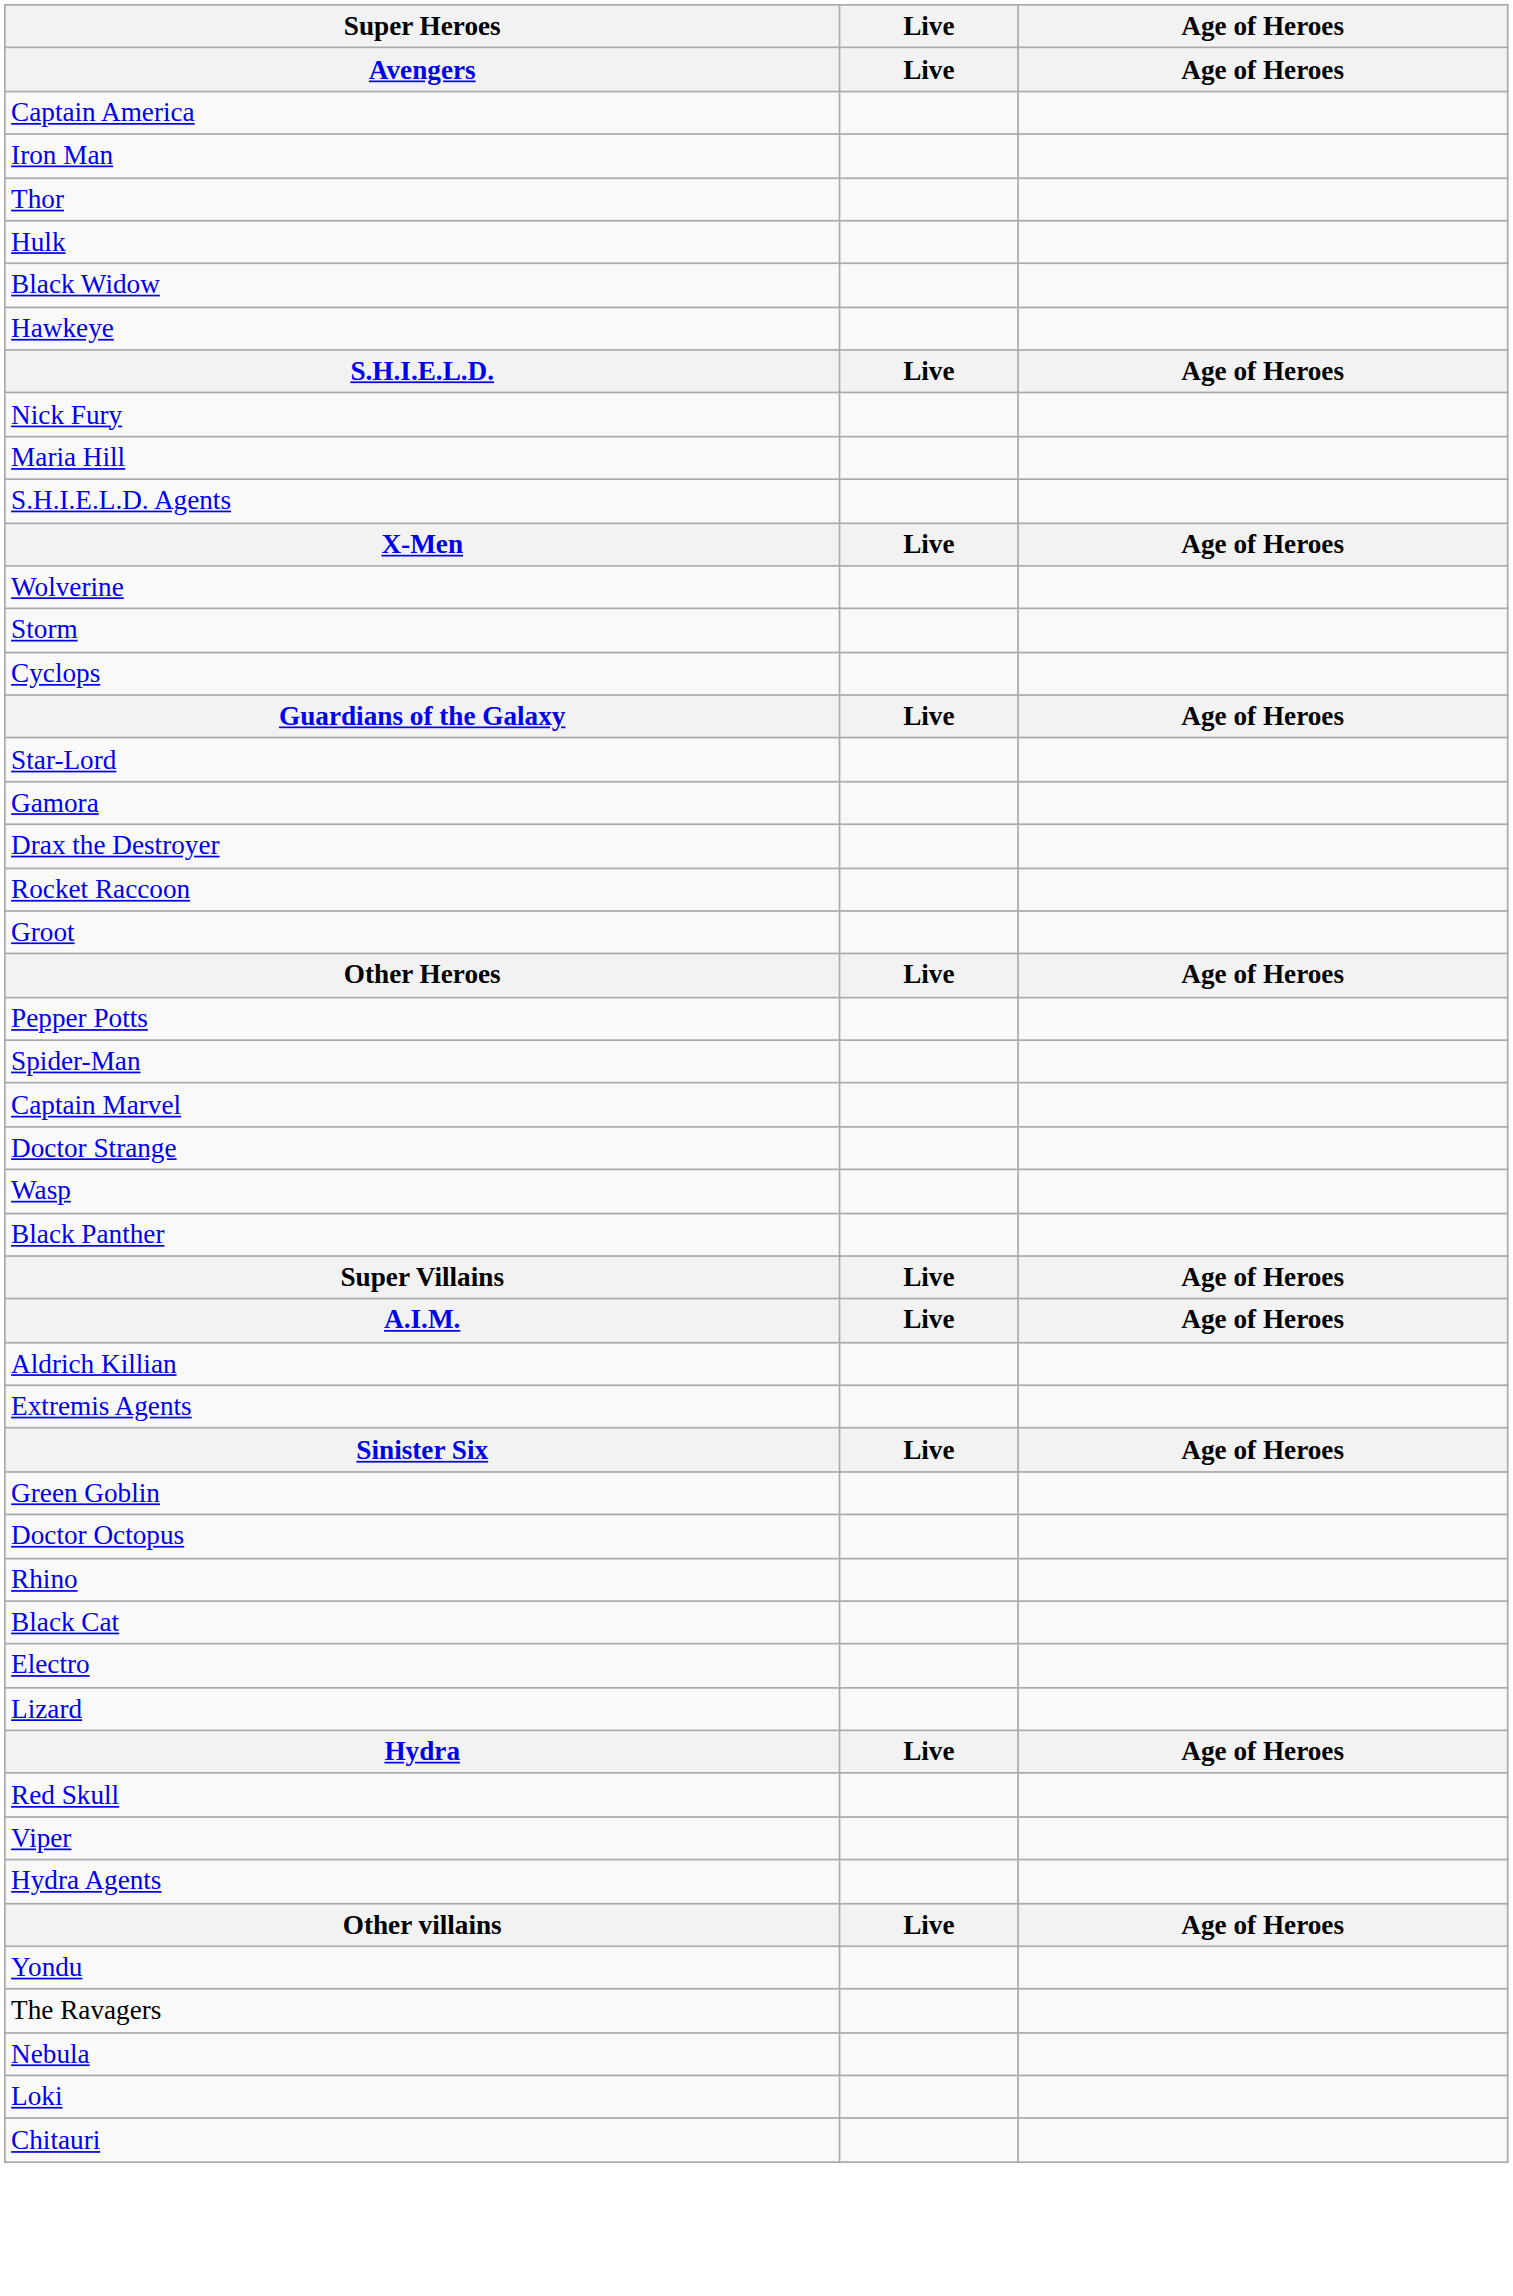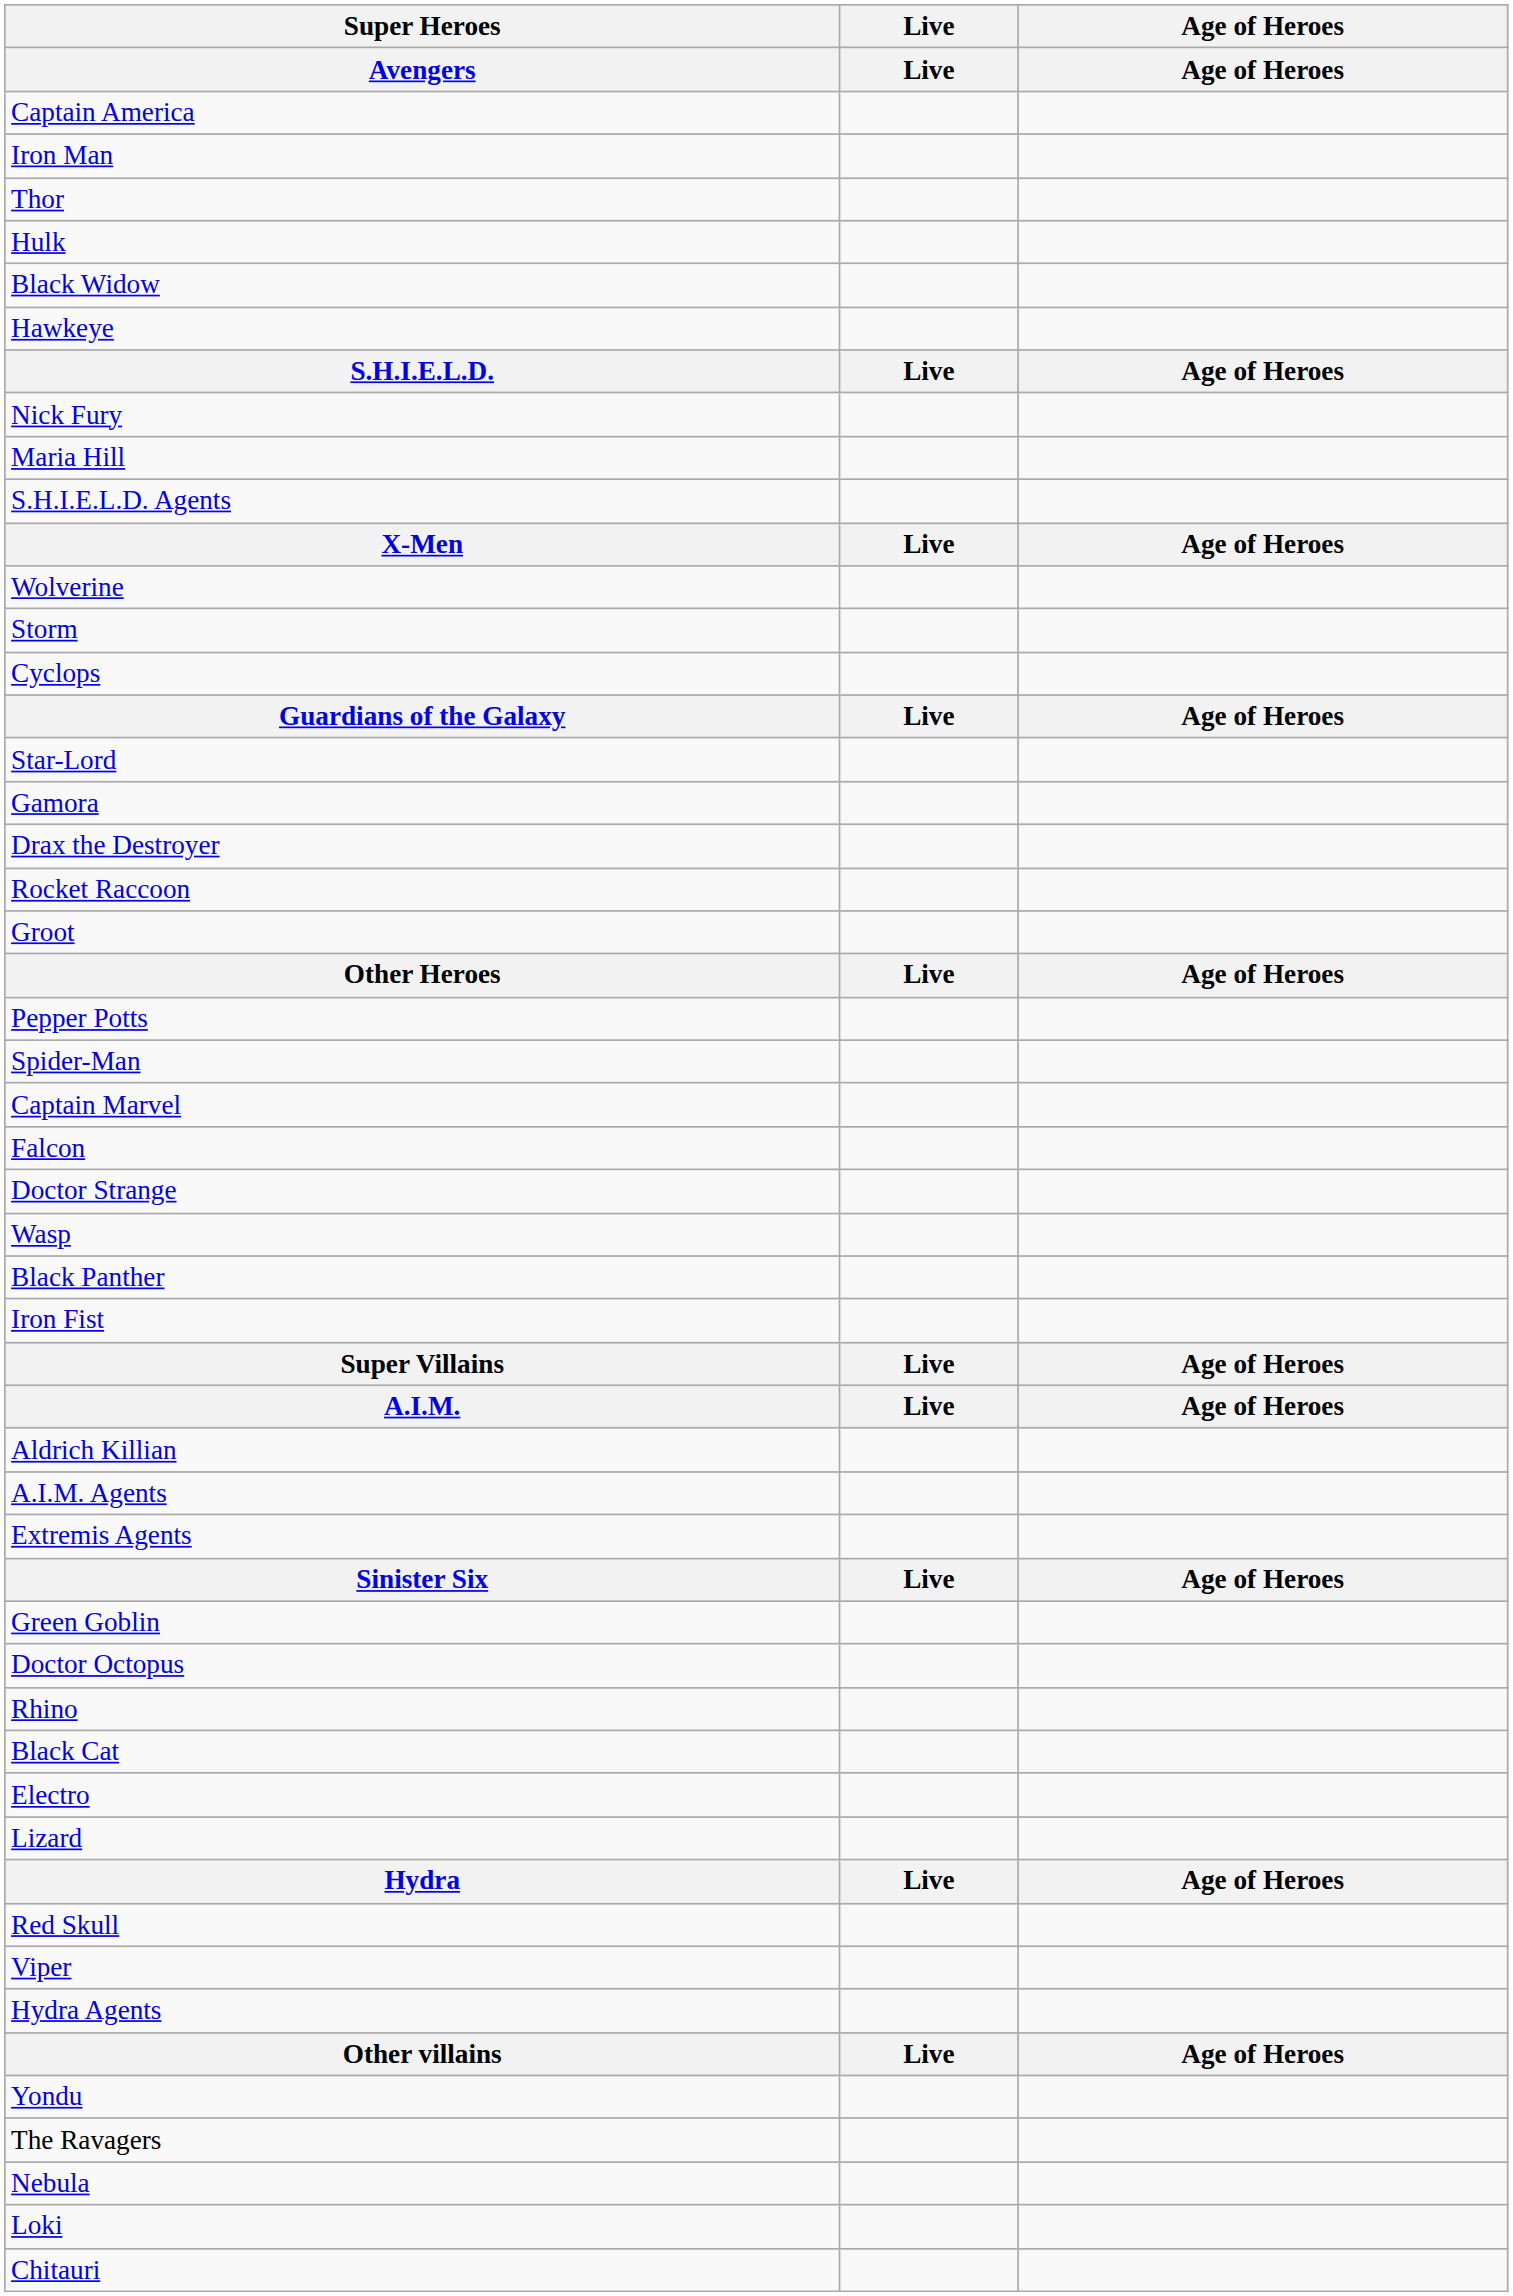 <table class="wikitable" width=70%>
 <tr>
 <th><strong>Super Heroes</strong></th>
 <th>Live</th>
 <th>Age of Heroes</th>
 </tr>
 <tr>
 <th><a href='#'>Avengers</a></th>
 <th>Live</th>
 <th>Age of Heroes</th>
 </tr>
 <tr>
 <td><a href='#'>Captain America</a></td>
 <td></td>
 <td></td>
 </tr>
 <tr>
 <td><a href='#'>Iron Man</a></td>
 <td></td>
 <td></td>
 </tr>
 <tr>
 <td><a href='#'>Thor</a></td>
 <td></td>
 <td></td>
 </tr>
 <tr>
 <td><a href='#'>Hulk</a></td>
 <td></td>
 <td></td>
 </tr>
 <tr>
 <td><a href='#'>Black Widow</a></td>
 <td></td>
 <td></td>
 </tr>
 <tr>
 <td><a href='#'>Hawkeye</a></td>
 <td></td>
 <td></td>
 </tr>
 <tr>
 <th><a href='#'>S.H.I.E.L.D.</a></th>
 <th>Live</th>
 <th>Age of Heroes</th>
 </tr>
 <tr>
 <td><a href='#'>Nick Fury</a></td>
 <td></td>
 <td></td>
 </tr>
 <tr>
 <td><a href='#'>Maria Hill</a></td>
 <td></td>
 <td></td>
 </tr>
 <tr>
 <td><a href='#'>S.H.I.E.L.D. Agents</a></td>
 <td></td>
 <td></td>
 </tr>
 <tr>
 <th><a href='#'>X-Men</a></th>
 <th>Live</th>
 <th>Age of Heroes</th>
 </tr>
 <tr>
 <td><a href='#'>Wolverine</a></td>
 <td></td>
 <td></td>
 </tr>
 <tr>
 <td><a href='#'>Storm</a></td>
 <td></td>
 <td></td>
 </tr>
 <tr>
 <td><a href='#'>Cyclops</a></td>
 <td></td>
 <td></td>
 </tr>
 <tr>
 <th><a href='#'>Guardians of the Galaxy</a></th>
 <th>Live</th>
 <th>Age of Heroes</th>
 </tr>
 <tr>
 <td><a href='#'>Star-Lord</a></td>
 <td></td>
 <td></td>
 </tr>
 <tr>
 <td><a href='#'>Gamora</a></td>
 <td></td>
 <td></td>
 </tr>
 <tr>
 <td><a href='#'>Drax the Destroyer</a></td>
 <td></td>
 <td></td>
 </tr>
 <tr>
 <td><a href='#'>Rocket Raccoon</a></td>
 <td></td>
 <td></td>
 </tr>
 <tr>
 <td><a href='#'>Groot</a></td>
 <td></td>
 <td></td>
 </tr>
 <tr>
 <th>Other Heroes</th>
 <th>Live</th>
 <th>Age of Heroes</th>
 </tr>
 <tr>
 <td><a href='#'>Pepper Potts</a></td>
 <td></td>
 <td></td>
 </tr>
 <tr>
 <td><a href='#'>Spider-Man</a></td>
 <td></td>
 <td></td>
 </tr>
 <tr>
 <td><a href='#'>Captain Marvel</a></td>
 <td></td>
 <td></td>
 </tr>
 <tr>
+<td><a href='#'>Falcon</a></td>
+<td></td>
+<td></td>
+</tr>
+<tr>
 <td><a href='#'>Doctor Strange</a></td>
 <td></td>
 <td></td>
 </tr>
 <tr>
 <td><a href='#'>Wasp</a></td>
 <td></td>
 <td></td>
 </tr>
 <tr>
 <td><a href='#'>Black Panther</a></td>
 <td></td>
 <td></td>
 </tr>
 <tr>
+<td><a href='#'>Iron Fist</a></td>
+<td></td>
+<td></td>
+</tr>
+<tr>
 <th><strong>Super Villains</strong></th>
 <th>Live</th>
 <th>Age of Heroes</th>
 </tr>
 <tr>
 <th><a href='#'>A.I.M.</a></th>
 <th>Live</th>
 <th>Age of Heroes</th>
 </tr>
 <tr>
 <td><a href='#'>Aldrich Killian</a></td>
+<td></td>
+<td></td>
+</tr>
+<tr>
+<td><a href='#'>A.I.M. Agents</a></td>
 <td></td>
 <td></td>
 </tr>
 <tr>
 <td><a href='#'>Extremis Agents</a></td>
 <td></td>
 <td></td>
 </tr>
 <tr>
 <th><a href='#'>Sinister Six</a></th>
 <th>Live</th>
 <th>Age of Heroes</th>
 </tr>
 <tr>
 <td><a href='#'>Green Goblin</a></td>
 <td></td>
 <td></td>
 </tr>
 <tr>
 <td><a href='#'>Doctor Octopus</a></td>
 <td></td>
 <td></td>
 </tr>
 <tr>
 <td><a href='#'>Rhino</a></td>
 <td></td>
 <td></td>
 </tr>
 <tr>
 <td><a href='#'>Black Cat</a></td>
 <td></td>
 <td></td>
 </tr>
 <tr>
 <td><a href='#'>Electro</a></td>
 <td></td>
 <td></td>
 </tr>
 <tr>
 <td><a href='#'>Lizard</a></td>
 <td></td>
 <td></td>
 </tr>
 <tr>
 <th><a href='#'>Hydra</a></th>
 <th>Live</th>
 <th>Age of Heroes</th>
 </tr>
 <tr>
 <td><a href='#'>Red Skull</a></td>
 <td></td>
 <td></td>
 </tr>
 <tr>
 <td><a href='#'>Viper</a></td>
 <td></td>
 <td></td>
 </tr>
 <tr>
 <td><a href='#'>Hydra Agents</a></td>
 <td></td>
 <td></td>
 </tr>
 <tr>
 <th>Other villains</th>
 <th>Live</th>
 <th>Age of Heroes</th>
 </tr>
 <tr>
 <td><a href='#'>Yondu</a></td>
 <td></td>
 <td></td>
 </tr>
 <tr>
 <td>The Ravagers</td>
 <td></td>
 <td></td>
 </tr>
 <tr>
 <td><a href='#'>Nebula</a></td>
 <td></td>
 <td></td>
 </tr>
 <tr>
 <td><a href='#'>Loki</a></td>
 <td></td>
 <td></td>
 </tr>
 <tr>
 <td><a href='#'>Chitauri</a></td>
 <td></td>
 <td></td>
 </tr>
 </table>
